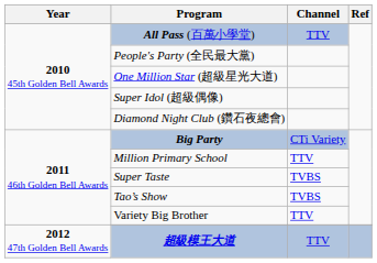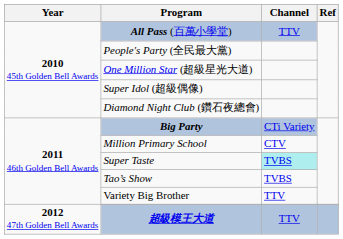 <table class="wikitable sortable">
 <tr style="background:#bebebe;">
 <th>Year</th>
 <th>Program</th>
 <th>Channel</th>
 <th>Ref</th>
 </tr>
 <tr>
 <td rowspan=5 style="text-align:center"><strong>2010</strong> <br> <small><a href='#'>45th Golden Bell Awards</a></small></td>
 <td style="background:LightSteelBlue; text-align:center"><strong><em>All Pass</em></strong> (<a href='#'>百萬小學堂</a>)</td>
 <td style="background:LightSteelBlue; text-align:center"><a href='#'>TTV</a></td>
 <td rowspan=5></td>
 </tr>
 <tr>
 <td><em>People's Party</em> (全民最大黨)</td>
 <td></td>
 </tr>
 <tr>
 <td><em><a href='#'>One Million Star</a></em> (超級星光大道)</td>
 <td></td>
 </tr>
 <tr>
 <td><em>Super Idol</em> (超級偶像)</td>
 <td></td>
 </tr>
 <tr>
 <td><em>Diamond Night Club</em> (鑽石夜總會)</td>
 <td></td>
 </tr>
 <tr>
 <td rowspan=5 style="text-align:center"><strong>2011</strong> <br> <small><a href='#'>46th Golden Bell Awards</a></small></td>
 <td style="background:LightSteelBlue; text-align:center"><strong><em>Big Party</em></strong></td>
 <td style="background:LightSteelBlue; text-align:center"><a href='#'>CTi Variety</a></td>
 <td rowspan=5></td>
 </tr>
 <tr>
 <td><em>Million Primary School</em></td>
-<td><a href='#'>TTV</a></td>
+<td><a href='#'>CTV</a></td>
 </tr>
 <tr>
 <td><em>Super Taste</em></td>
-<td><a href='#'>TVBS</a></td>
+<td style="background: paleturquoise;"><a href='#'>TVBS</a></td>
 </tr>
 <tr>
 <td><em>Tao’s Show</em></td>
 <td><a href='#'>TVBS</a></td>
 </tr>
 <tr>
 <td>Variety Big Brother</td>
 <td><a href='#'>TTV</a></td>
 </tr>
 <tr>
 <td rowspan=2 style="text-align:center"><strong>2012</strong> <br> <small><a href='#'>47th Golden Bell Awards</a></small></td>
 </tr>
 <tr rowspan=2 style="background:LightSteelBlue; text-align:center">
 <td><strong><em><a href='#'>超級模王大道</a></em></strong></td>
 <td><a href='#'>TTV</a></td>
 <td></td>
 </tr>
 </table>
